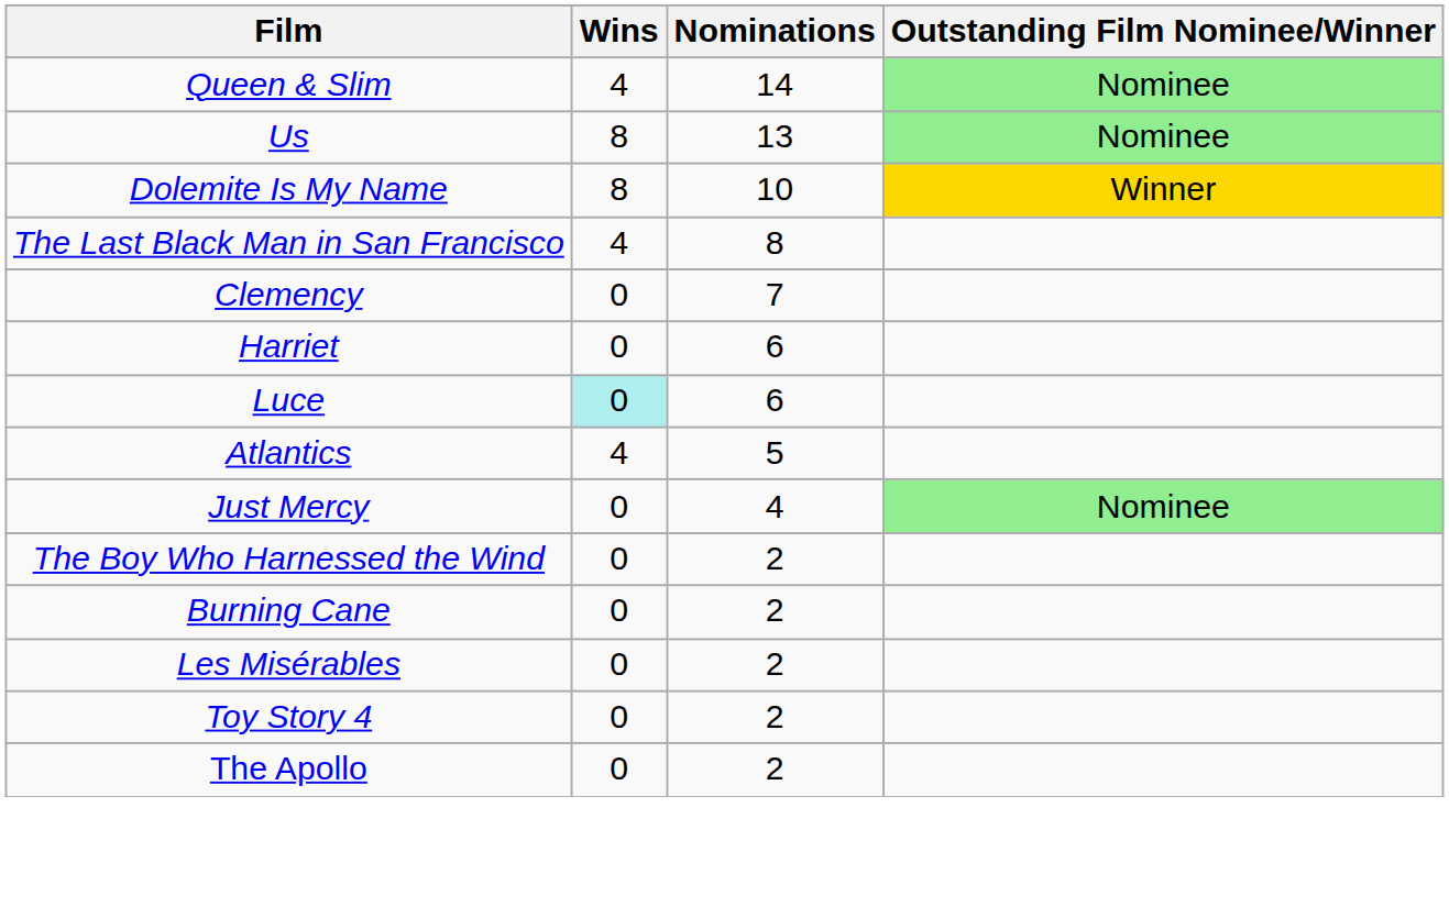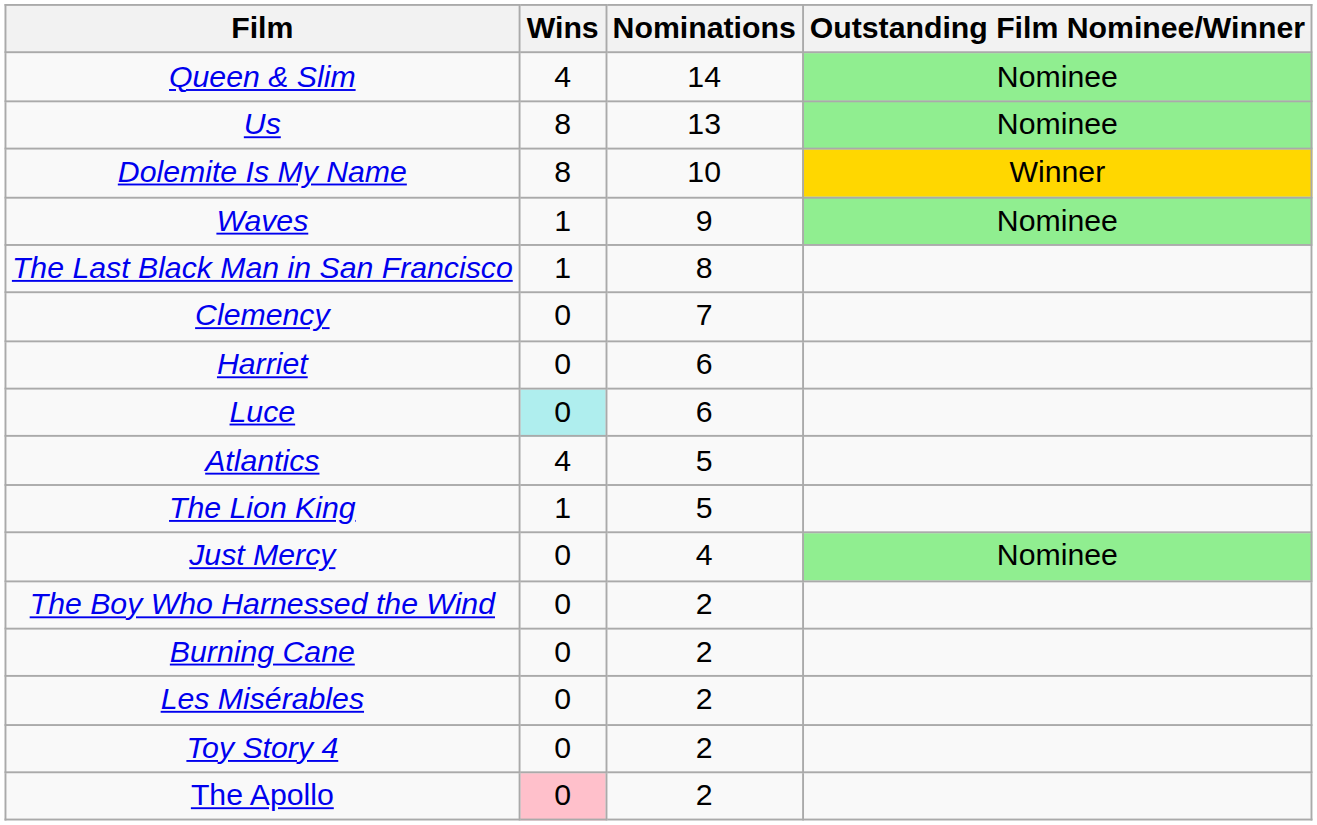 <table class="wikitable sortable" style="text-align: center; margin:auto">
 <tr>
 <th>Film</th>
 <th>Wins</th>
 <th>Nominations</th>
 <th>Outstanding Film Nominee/Winner</th>
 </tr>
 <tr>
 <td><em><a href='#'>Queen & Slim</a></em></td>
 <td>4</td>
 <td>14</td>
 <td bgcolor="lightgreen">Nominee</td>
 </tr>
 <tr>
 <td><em><a href='#'>Us</a></em></td>
 <td>8</td>
 <td>13</td>
 <td style=background:lightgreen>Nominee</td>
 </tr>
 <tr>
 <td><em><a href='#'>Dolemite Is My Name</a></em></td>
 <td>8</td>
 <td>10</td>
 <td style="background:gold;">Winner</td>
 </tr>
 <tr>
+<td><em><a href='#'>Waves</a></em></td>
+<td>1</td>
+<td>9</td>
+<td style=background:lightgreen>Nominee</td>
+</tr>
+<tr>
 <td><em><a href='#'>The Last Black Man in San Francisco</a></em></td>
-<td>4</td>
+<td>1</td>
 <td>8</td>
 <td></td>
 </tr>
 <tr>
 <td><em><a href='#'>Clemency</a></em></td>
 <td>0</td>
 <td>7</td>
 <td></td>
 </tr>
 <tr>
 <td><em><a href='#'>Harriet</a></em></td>
 <td>0</td>
 <td>6</td>
 <td></td>
 </tr>
 <tr>
 <td><em><a href='#'>Luce</a></em></td>
 <td style="background: paleturquoise;">0</td>
 <td>6</td>
 <td></td>
 </tr>
 <tr>
 <td><em><a href='#'>Atlantics</a></em></td>
 <td>4</td>
+<td>5</td>
+<td></td>
+</tr>
+<tr>
+<td><em><a href='#'>The Lion King</a></em></td>
+<td>1</td>
 <td>5</td>
 <td></td>
 </tr>
 <tr>
 <td><em><a href='#'>Just Mercy</a></em></td>
 <td>0</td>
 <td>4</td>
 <td style=background:lightgreen>Nominee</td>
 </tr>
 <tr>
 <td><em><a href='#'>The Boy Who Harnessed the Wind</a></em></td>
 <td>0</td>
 <td>2</td>
 <td></td>
 </tr>
 <tr>
 <td><em><a href='#'>Burning Cane</a></em></td>
 <td>0</td>
 <td>2</td>
 <td></td>
 </tr>
 <tr>
 <td><em><a href='#'>Les Misérables</a></em></td>
 <td>0</td>
 <td>2</td>
 <td></td>
 </tr>
 <tr>
 <td><em><a href='#'>Toy Story 4</a></em></td>
 <td>0</td>
 <td>2</td>
 <td></td>
 </tr>
 <tr>
 <td><a href='#'>The Apollo</a></td>
-<td>0</td>
+<td style="background: pink;">0</td>
 <td>2</td>
 </tr>
 </table>
